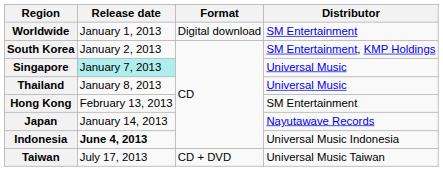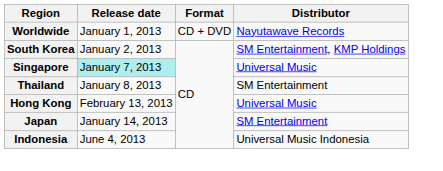 <table class="wikitable plainrowheaders">
 <tr>
 <th>Region</th>
 <th>Release date</th>
 <th>Format</th>
 <th>Distributor</th>
 </tr>
 <tr>
 <th scope="row">Worldwide</th>
 <td>January 1, 2013</td>
-<td>Digital download</td>
-<td><a href='#'>SM Entertainment</a></td>
+<td>CD + DVD</td>
+<td><a href='#'>Nayutawave Records</a></td>
 </tr>
 <tr>
 <th scope="row">South Korea</th>
 <td>January 2, 2013</td>
 <td rowspan="6">CD</td>
 <td><a href='#'>SM Entertainment</a>, <a href='#'>KMP Holdings</a></td>
 </tr>
 <tr>
 <th scope="row">Singapore</th>
 <td style="background: paleturquoise;">January 7, 2013</td>
 <td><a href='#'>Universal Music</a></td>
 </tr>
 <tr>
 <th scope="row">Thailand</th>
 <td>January 8, 2013</td>
-<td><a href='#'>Universal Music</a></td>
+<td>SM Entertainment</td>
 </tr>
 <tr>
 <th scope="row">Hong Kong</th>
 <td>February 13, 2013</td>
-<td>SM Entertainment</td>
+<td><a href='#'>Universal Music</a></td>
 </tr>
 <tr>
 <th scope="row">Japan</th>
 <td>January 14, 2013</td>
-<td><a href='#'>Nayutawave Records</a></td>
+<td><a href='#'>SM Entertainment</a></td>
 </tr>
 <tr>
 <th scope="row">Indonesia</th>
-<td><strong>June 4, 2013</strong></td>
+<td>June 4, 2013</td>
 <td>Universal Music Indonesia</td>
 </tr>
-<tr>
-<th scope="row">Taiwan</th>
-<td>July 17, 2013</td>
-<td>CD + DVD</td>
-<td>Universal Music Taiwan</td>
-</tr>
 </table>
